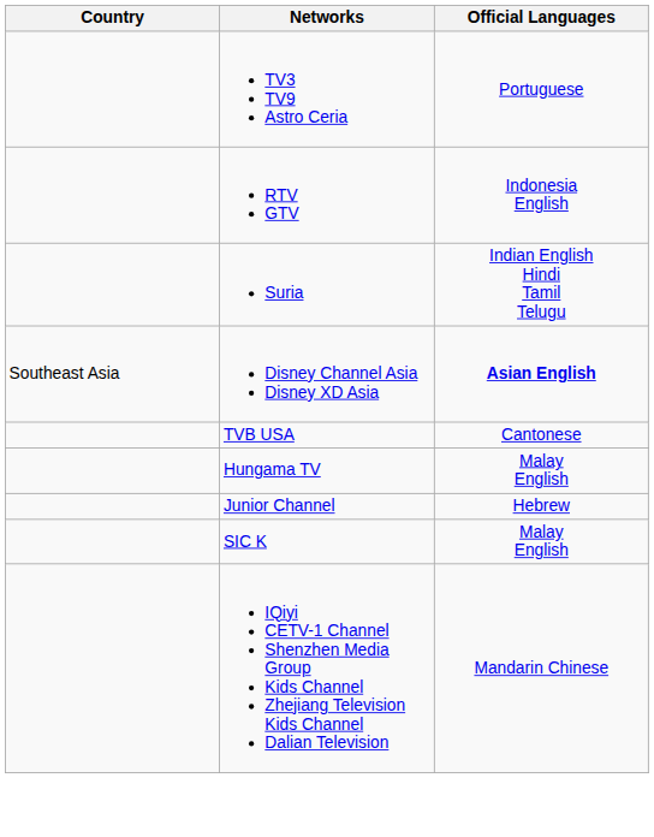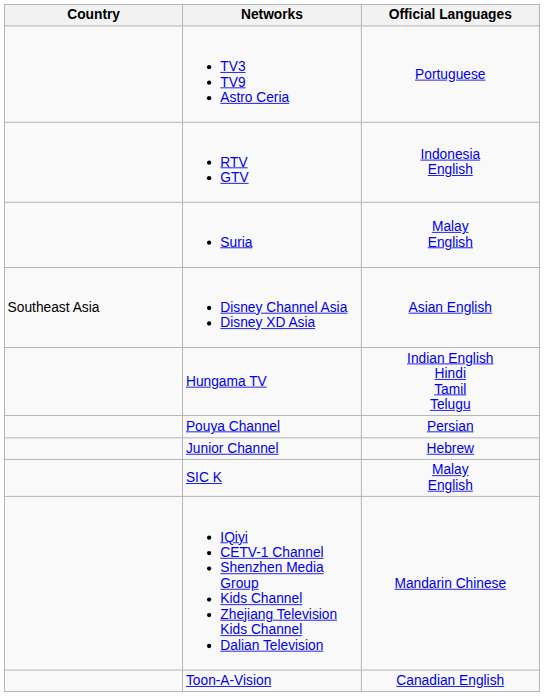 <table class=wikitable>
 <tr>
 <th width=200>Country</th>
 <th width=200>Networks</th>
 <th width=200>Official Languages</th>
 </tr>
 <tr>
 <td></td>
 <td><br><ul><li><a href='#'>TV3</a></li><li><a href='#'>TV9</a></li><li><a href='#'>Astro Ceria</a></li></ul></td>
 <td align="center"><a href='#'>Portuguese</a></td>
 </tr>
 <tr>
 <td></td>
 <td><br><ul><li><a href='#'>RTV</a></li><li><a href='#'>GTV</a></li></ul></td>
 <td align="center"><a href='#'>Indonesia</a><br><a href='#'>English</a></td>
 </tr>
 <tr>
 <td></td>
 <td><br><ul><li><a href='#'>Suria</a></li></ul></td>
-<td align="center"><a href='#'>Indian English</a><br><a href='#'>Hindi</a><br><a href='#'>Tamil</a><br><a href='#'>Telugu</a></td>
+<td align="center"><a href='#'>Malay</a><br><a href='#'>English</a></td>
 </tr>
 <tr>
 <td>Southeast Asia</td>
 <td><br><ul><li><a href='#'>Disney Channel Asia</a></li><li><a href='#'>Disney XD Asia</a></li></ul></td>
-<td align="center"><strong><a href='#'>Asian English</a></strong></td>
-</tr>
-<tr>
-<td></td>
-<td><a href='#'>TVB USA</a></td>
-<td align="center"><a href='#'>Cantonese</a></td>
+<td align="center"><a href='#'>Asian English</a></td>
 </tr>
 <tr>
 <td></td>
 <td><a href='#'>Hungama TV</a></td>
-<td align="center"><a href='#'>Malay</a><br><a href='#'>English</a></td>
+<td align="center"><a href='#'>Indian English</a><br><a href='#'>Hindi</a><br><a href='#'>Tamil</a><br><a href='#'>Telugu</a></td>
+</tr>
+<tr>
+<td></td>
+<td><a href='#'>Pouya Channel</a></td>
+<td align="center"><a href='#'>Persian</a></td>
 </tr>
 <tr>
 <td></td>
 <td><a href='#'>Junior Channel</a></td>
 <td align="center"><a href='#'>Hebrew</a></td>
 </tr>
 <tr>
 <td></td>
 <td><a href='#'>SIC K</a></td>
 <td align="center"><a href='#'>Malay</a><br><a href='#'>English</a></td>
 </tr>
 <tr>
 <td></td>
 <td><br><ul><li><a href='#'>IQiyi</a></li><li><a href='#'>CETV-1 Channel</a></li><li><a href='#'>Shenzhen Media Group</a></li><li><a href='#'>Kids Channel</a></li><li><a href='#'>Zhejiang Television Kids Channel</a></li><li><a href='#'>Dalian Television</a></li></ul></td>
 <td align="center"><a href='#'>Mandarin Chinese</a></td>
 </tr>
+<tr>
+<td></td>
+<td><a href='#'>Toon-A-Vision</a></td>
+<td align="center"><a href='#'>Canadian English</a></td>
+</tr>
 </table>
